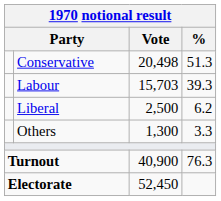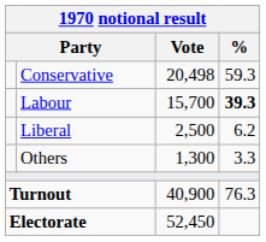 <table class="wikitable">
 <tr>
 <th colspan="4"><a href='#'>1970</a> <a href='#'>notional result</a></th>
 </tr>
 <tr>
 <th bgcolor="#DDDDFF" width="130px" colspan="2">Party</th>
 <th bgcolor="#DDDDFF" width="50px">Vote</th>
 <th bgcolor="#DDDDFF" width="30px">%</th>
 </tr>
 <tr>
 <td></td>
 <td><a href='#'>Conservative</a></td>
 <td align=right>20,498</td>
-<td align=right>51.3</td>
+<td align=right>59.3</td>
 </tr>
 <tr>
 <td></td>
 <td><a href='#'>Labour</a></td>
-<td align=right>15,703</td>
-<td align=right>39.3</td>
+<td align=right>15,700</td>
+<td align=right><strong>39.3</strong></td>
 </tr>
 <tr>
 <td></td>
 <td><a href='#'>Liberal</a></td>
 <td align=right>2,500</td>
 <td align=right>6.2</td>
 </tr>
 <tr>
 <td></td>
 <td>Others</td>
 <td align=right>1,300</td>
 <td align=right>3.3</td>
 </tr>
 <tr>
 <td colspan="4" bgcolor="#EAECF0"></td>
 </tr>
 <tr>
 <td colspan="2"><strong>Turnout</strong></td>
 <td align=right>40,900</td>
 <td align=right>76.3</td>
 </tr>
 <tr>
 <td colspan="2"><strong>Electorate</strong></td>
 <td align=right>52,450</td>
 </tr>
 </table>
